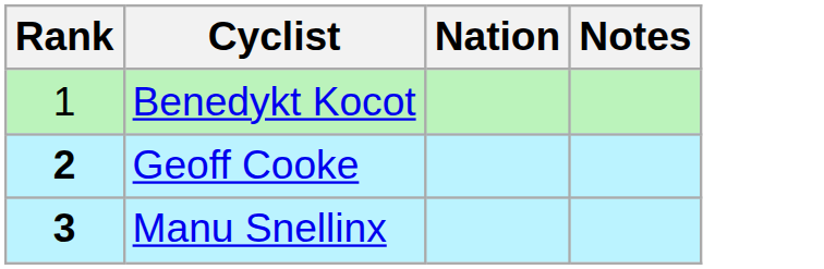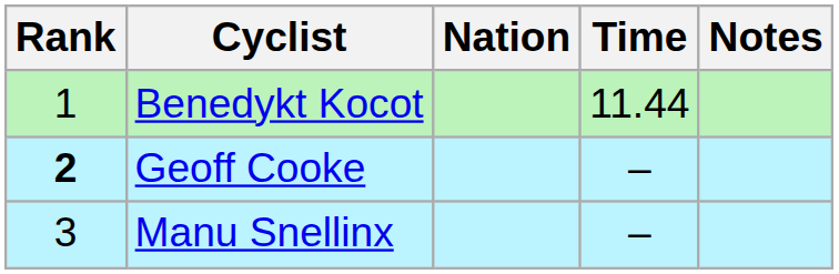 <table class="wikitable sortable" style="text-align:center">
 <tr>
 <th>Rank</th>
 <th>Cyclist</th>
 <th>Nation</th>
+<th>Time</th>
 <th>Notes</th>
 </tr>
 <tr bgcolor=bbf3bb>
 <td>1</td>
 <td align=left data-sort-value="Kocot, Benedykt"><a href='#'>Benedykt Kocot</a></td>
 <td align=left></td>
+<td>11.44</td>
 <td></td>
 </tr>
 <tr bgcolor=bbf3ff>
 <td><strong>2</strong></td>
 <td align=left data-sort-value="Cooke, Geoff"><a href='#'>Geoff Cooke</a></td>
 <td align=left></td>
+<td>–</td>
 <td></td>
 </tr>
 <tr bgcolor=bbf3ff>
-<td><strong>3</strong></td>
+<td>3</td>
 <td align=left data-sort-value="Snellinx, Manu"><a href='#'>Manu Snellinx</a></td>
 <td align=left></td>
+<td>–</td>
 <td></td>
 </tr>
 </table>
